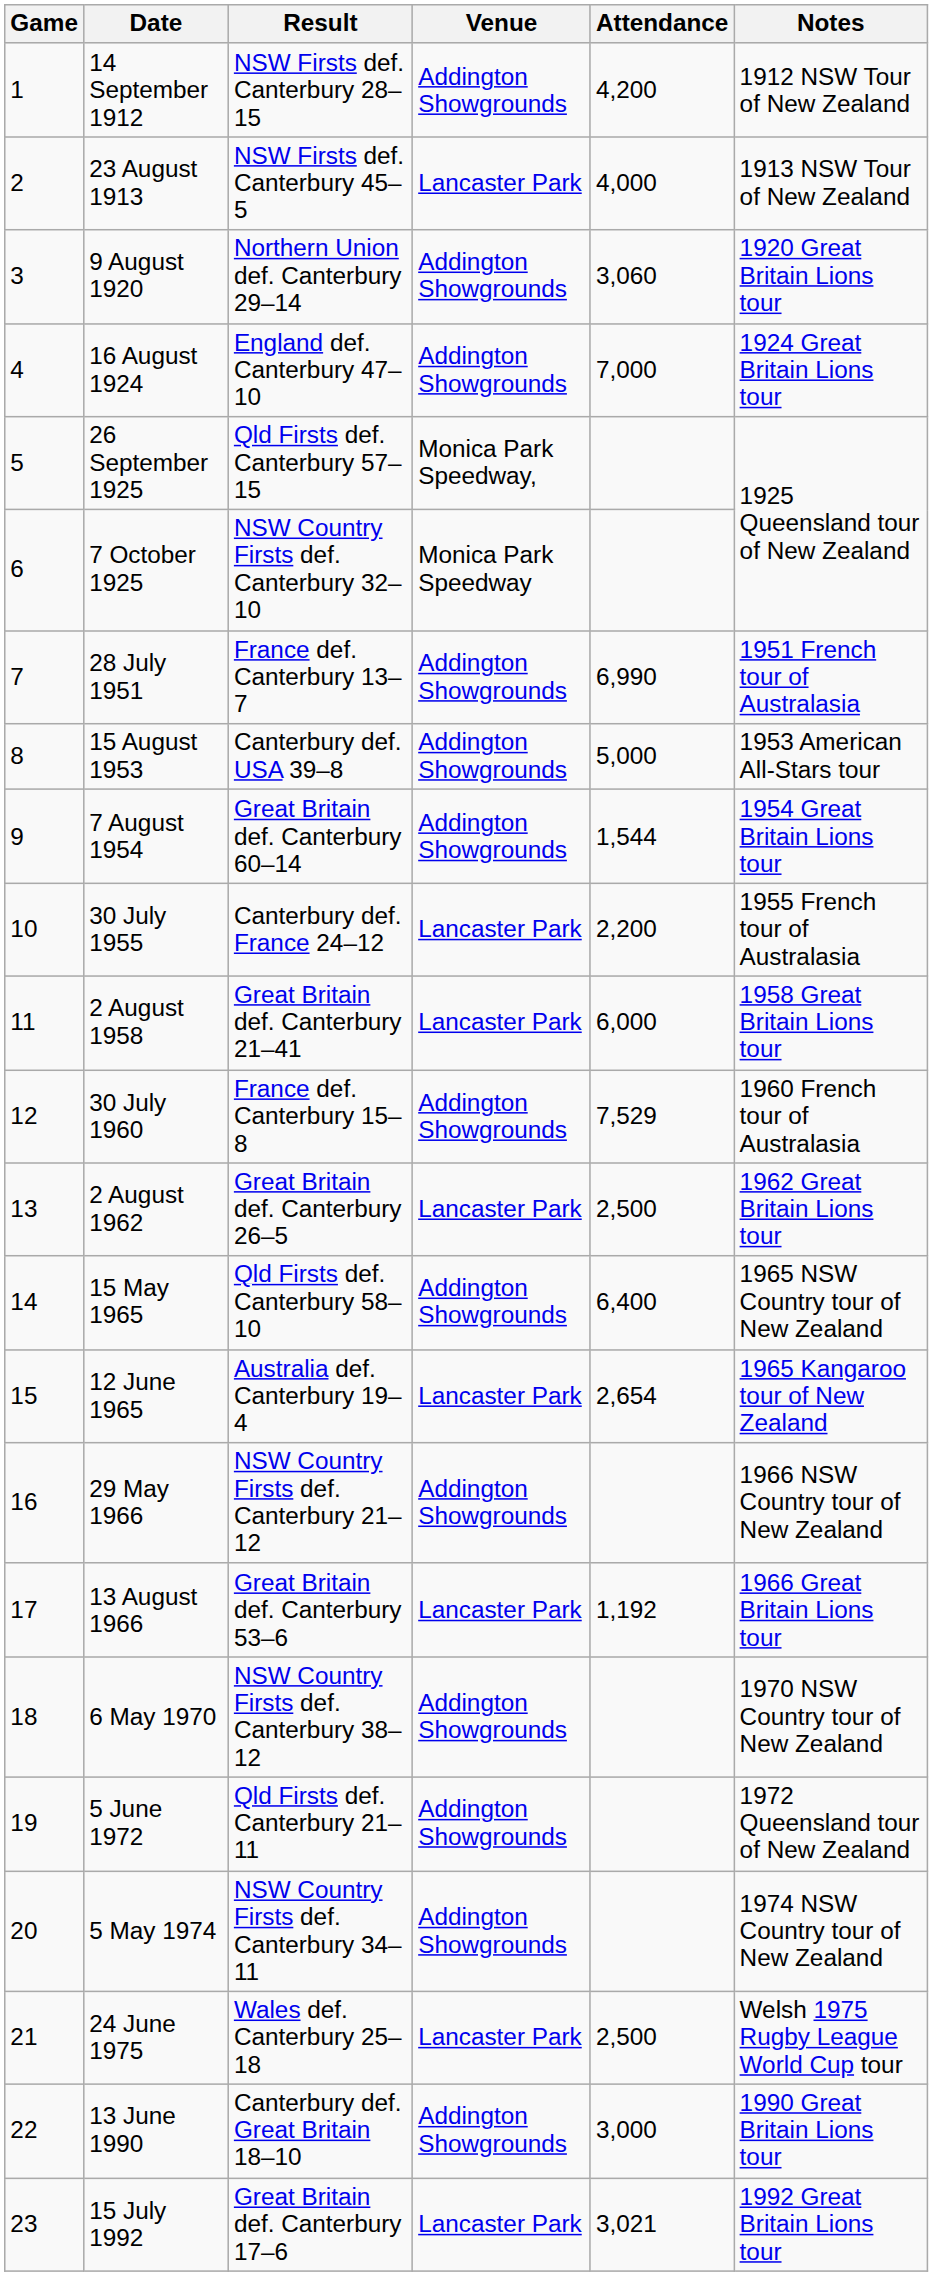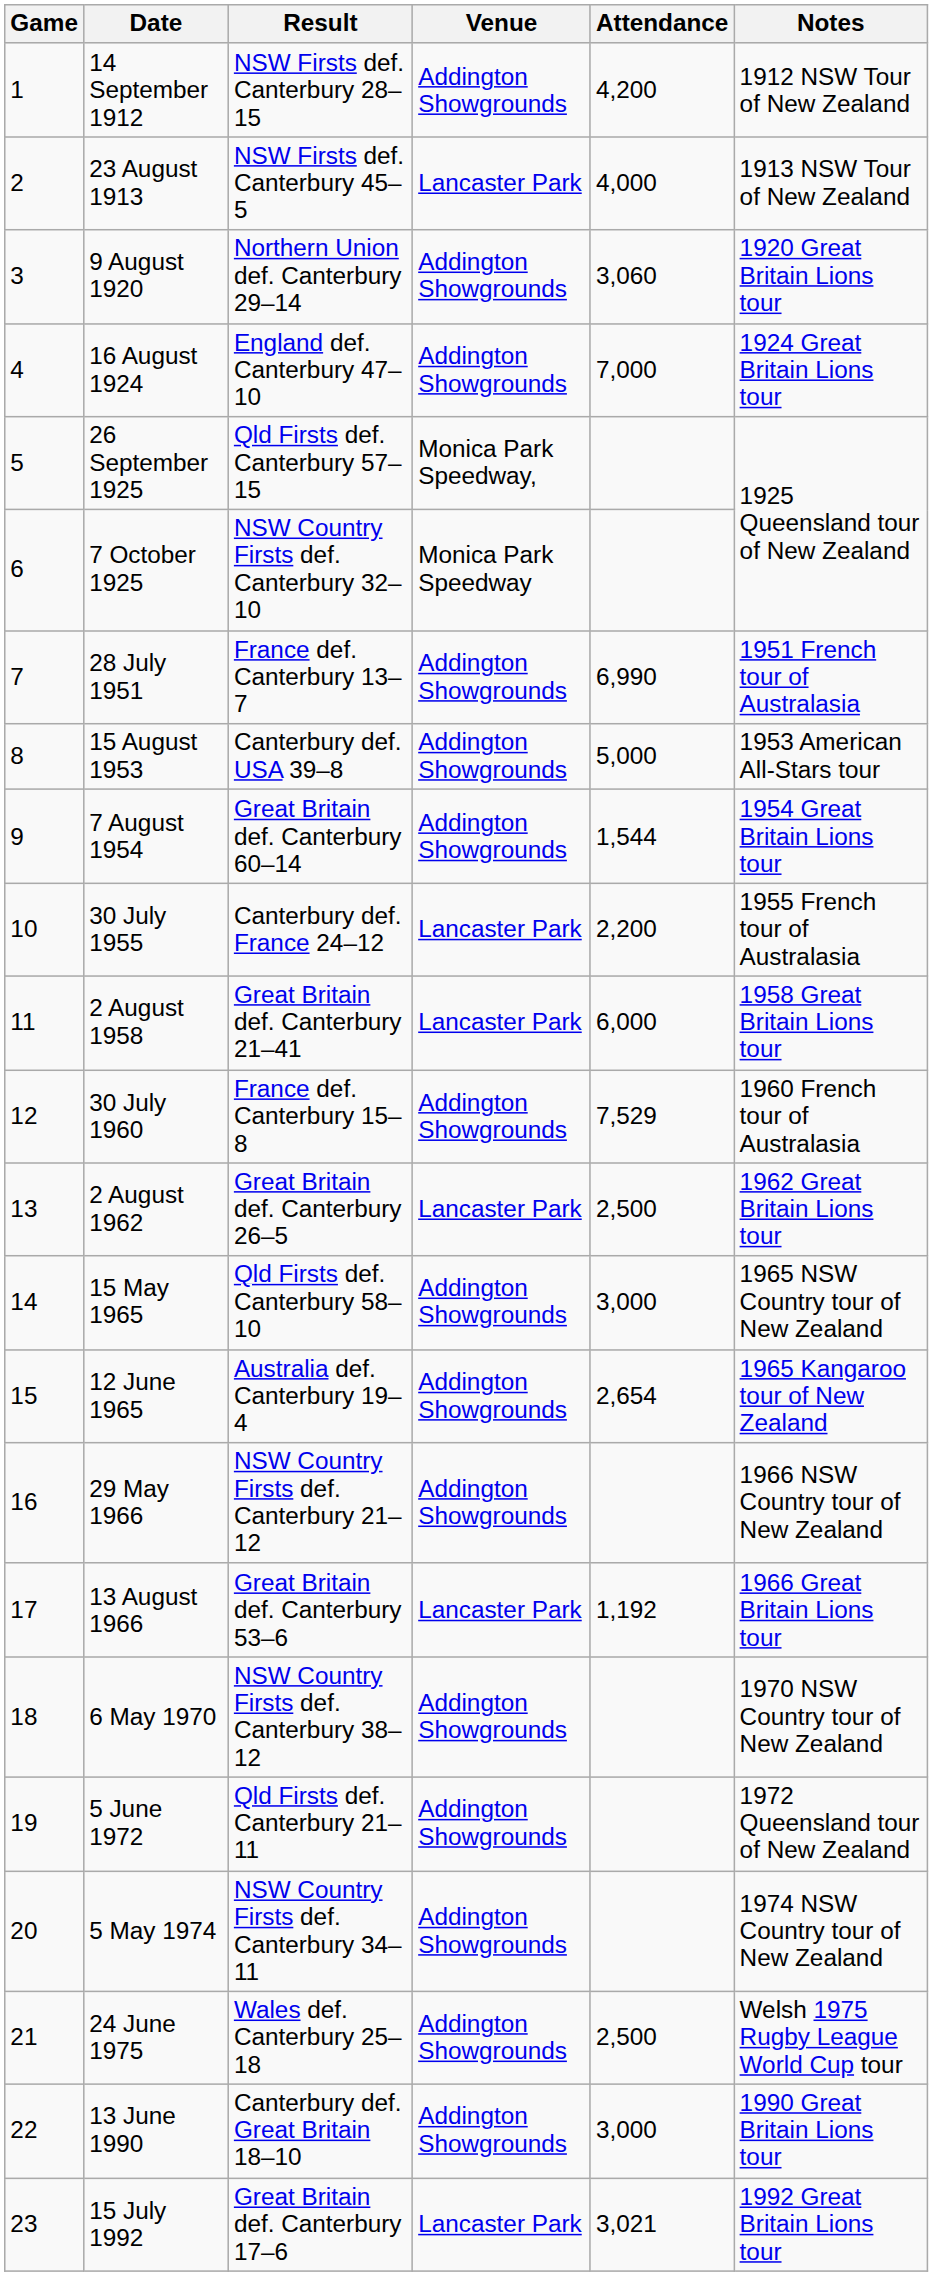 <table class="wikitable">
 <tr>
 <th>Game</th>
 <th>Date</th>
 <th>Result</th>
 <th>Venue</th>
 <th>Attendance</th>
 <th>Notes</th>
 </tr>
 <tr>
 <td>1</td>
 <td>14 September 1912</td>
 <td> <a href='#'>NSW Firsts</a> def.  Canterbury 28–15</td>
 <td><a href='#'>Addington Showgrounds</a></td>
 <td>4,200</td>
 <td>1912 NSW Tour of New Zealand</td>
 </tr>
 <tr>
 <td>2</td>
 <td>23 August 1913</td>
 <td> <a href='#'>NSW Firsts</a> def.  Canterbury 45–5</td>
 <td><a href='#'>Lancaster Park</a></td>
 <td>4,000</td>
 <td>1913 NSW Tour of New Zealand</td>
 </tr>
 <tr>
 <td>3</td>
 <td>9 August 1920</td>
 <td> <a href='#'>Northern Union</a> def.  Canterbury 29–14</td>
 <td><a href='#'>Addington Showgrounds</a></td>
 <td>3,060</td>
 <td><a href='#'>1920 Great Britain Lions tour</a></td>
 </tr>
 <tr>
 <td>4</td>
 <td>16 August 1924</td>
 <td> <a href='#'>England</a> def.  Canterbury 47–10</td>
 <td><a href='#'>Addington Showgrounds</a></td>
 <td>7,000</td>
 <td><a href='#'>1924 Great Britain Lions tour</a></td>
 </tr>
 <tr>
 <td>5</td>
 <td>26 September 1925</td>
 <td> <a href='#'>Qld Firsts</a> def.  Canterbury 57–15</td>
 <td>Monica Park Speedway,</td>
 <td></td>
 <td rowspan="2">1925 Queensland tour of New Zealand</td>
 </tr>
 <tr>
 <td>6</td>
 <td>7 October 1925</td>
 <td> <a href='#'>NSW Country Firsts</a> def.  Canterbury 32–10</td>
 <td>Monica Park Speedway</td>
 <td></td>
 </tr>
 <tr>
 <td>7</td>
 <td>28 July 1951</td>
 <td> <a href='#'>France</a> def.  Canterbury 13–7</td>
 <td><a href='#'>Addington Showgrounds</a></td>
 <td>6,990</td>
 <td><a href='#'>1951 French tour of Australasia</a></td>
 </tr>
 <tr>
 <td>8</td>
 <td>15 August 1953</td>
 <td> Canterbury def.  <a href='#'>USA</a> 39–8</td>
 <td><a href='#'>Addington Showgrounds</a></td>
 <td>5,000</td>
 <td>1953 American All-Stars tour</td>
 </tr>
 <tr>
 <td>9</td>
 <td>7 August 1954</td>
 <td> <a href='#'>Great Britain</a> def.  Canterbury 60–14</td>
 <td><a href='#'>Addington Showgrounds</a></td>
 <td>1,544</td>
 <td><a href='#'>1954 Great Britain Lions tour</a></td>
 </tr>
 <tr>
 <td>10</td>
 <td>30 July 1955</td>
 <td> Canterbury def.  <a href='#'>France</a> 24–12</td>
 <td><a href='#'>Lancaster Park</a></td>
 <td>2,200</td>
 <td>1955 French tour of Australasia</td>
 </tr>
 <tr>
 <td>11</td>
 <td>2 August 1958</td>
 <td> <a href='#'>Great Britain</a> def.  Canterbury 21–41</td>
 <td><a href='#'>Lancaster Park</a></td>
 <td>6,000</td>
 <td><a href='#'>1958 Great Britain Lions tour</a></td>
 </tr>
 <tr>
 <td>12</td>
 <td>30 July 1960</td>
 <td> <a href='#'>France</a> def.  Canterbury 15–8</td>
 <td><a href='#'>Addington Showgrounds</a></td>
 <td>7,529</td>
 <td>1960 French tour of Australasia</td>
 </tr>
 <tr>
 <td>13</td>
 <td>2 August 1962</td>
 <td> <a href='#'>Great Britain</a> def.  Canterbury 26–5</td>
 <td><a href='#'>Lancaster Park</a></td>
 <td>2,500</td>
 <td><a href='#'>1962 Great Britain Lions tour</a></td>
 </tr>
 <tr>
 <td>14</td>
 <td>15 May 1965</td>
 <td> <a href='#'>Qld Firsts</a> def.  Canterbury 58–10</td>
 <td><a href='#'>Addington Showgrounds</a></td>
-<td>6,400</td>
+<td>3,000</td>
 <td>1965 NSW Country tour of New Zealand</td>
 </tr>
 <tr>
 <td>15</td>
 <td>12 June 1965</td>
 <td> <a href='#'>Australia</a> def.  Canterbury 19–4</td>
-<td><a href='#'>Lancaster Park</a></td>
+<td><a href='#'>Addington Showgrounds</a></td>
 <td>2,654</td>
 <td><a href='#'>1965 Kangaroo tour of New Zealand</a></td>
 </tr>
 <tr>
 <td>16</td>
 <td>29 May 1966</td>
 <td> <a href='#'>NSW Country Firsts</a> def.  Canterbury 21–12</td>
 <td><a href='#'>Addington Showgrounds</a></td>
 <td></td>
 <td>1966 NSW Country tour of New Zealand</td>
 </tr>
 <tr>
 <td>17</td>
 <td>13 August 1966</td>
 <td> <a href='#'>Great Britain</a> def.  Canterbury 53–6</td>
 <td><a href='#'>Lancaster Park</a></td>
 <td>1,192</td>
 <td><a href='#'>1966 Great Britain Lions tour</a></td>
 </tr>
 <tr>
 <td>18</td>
 <td>6 May 1970</td>
 <td> <a href='#'>NSW Country Firsts</a> def.  Canterbury 38–12</td>
 <td><a href='#'>Addington Showgrounds</a></td>
 <td></td>
 <td>1970 NSW Country tour of New Zealand</td>
 </tr>
 <tr>
 <td>19</td>
 <td>5 June 1972</td>
 <td> <a href='#'>Qld Firsts</a> def.  Canterbury 21–11</td>
 <td><a href='#'>Addington Showgrounds</a></td>
 <td></td>
 <td>1972 Queensland tour of New Zealand</td>
 </tr>
 <tr>
 <td>20</td>
 <td>5 May 1974</td>
 <td> <a href='#'>NSW Country Firsts</a> def.  Canterbury 34–11</td>
 <td><a href='#'>Addington Showgrounds</a></td>
 <td></td>
 <td>1974 NSW Country tour of New Zealand</td>
 </tr>
 <tr>
 <td>21</td>
 <td>24 June 1975</td>
 <td> <a href='#'>Wales</a> def.  Canterbury 25–18</td>
-<td><a href='#'>Lancaster Park</a></td>
+<td><a href='#'>Addington Showgrounds</a></td>
 <td>2,500</td>
 <td>Welsh <a href='#'>1975</a> <a href='#'>Rugby League World Cup</a> tour</td>
 </tr>
 <tr>
 <td>22</td>
 <td>13 June 1990</td>
 <td> Canterbury def.  <a href='#'>Great Britain</a> 18–10</td>
 <td><a href='#'>Addington Showgrounds</a></td>
 <td>3,000</td>
 <td><a href='#'>1990 Great Britain Lions tour</a></td>
 </tr>
 <tr>
 <td>23</td>
 <td>15 July 1992</td>
 <td> <a href='#'>Great Britain</a> def.  Canterbury 17–6</td>
 <td><a href='#'>Lancaster Park</a></td>
 <td>3,021</td>
 <td><a href='#'>1992 Great Britain Lions tour</a></td>
 </tr>
 </table>
